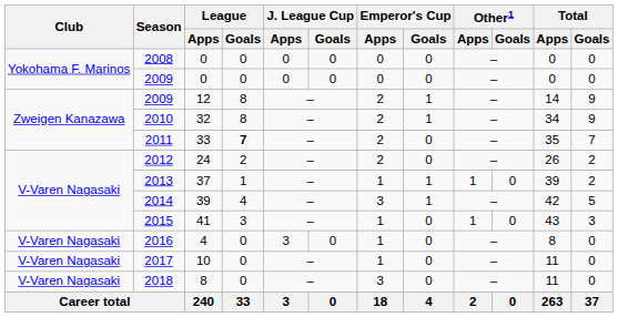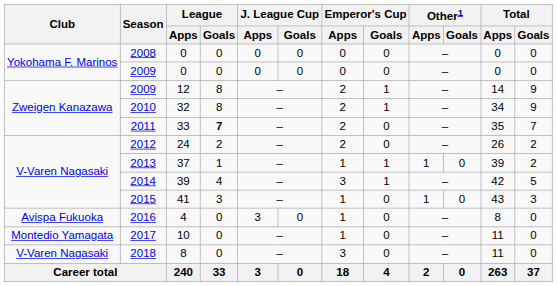 <table class="wikitable" style="text-align: center;">
 <tr>
 <th rowspan="2">Club</th>
 <th rowspan="2">Season</th>
 <th colspan="2">League</th>
 <th colspan="2">J. League Cup</th>
 <th colspan="2">Emperor's Cup</th>
 <th colspan="2">Other<sup><a href='#'>1</a></sup></th>
 <th colspan="2">Total</th>
 </tr>
 <tr>
 <th>Apps</th>
 <th>Goals</th>
 <th>Apps</th>
 <th>Goals</th>
 <th>Apps</th>
 <th>Goals</th>
 <th>Apps</th>
 <th>Goals</th>
 <th>Apps</th>
 <th>Goals</th>
 </tr>
 <tr>
 <td rowspan="2"><a href='#'>Yokohama F. Marinos</a></td>
 <td><a href='#'>2008</a></td>
 <td>0</td>
 <td>0</td>
 <td>0</td>
 <td>0</td>
 <td>0</td>
 <td>0</td>
 <td colspan="2">–</td>
 <td>0</td>
 <td>0</td>
 </tr>
 <tr>
 <td><a href='#'>2009</a></td>
 <td>0</td>
 <td>0</td>
 <td>0</td>
 <td>0</td>
 <td>0</td>
 <td>0</td>
 <td colspan="2">–</td>
 <td>0</td>
 <td>0</td>
 </tr>
 <tr>
 <td rowspan="3"><a href='#'>Zweigen Kanazawa</a></td>
 <td><a href='#'>2009</a></td>
 <td>12</td>
 <td>8</td>
 <td colspan="2">–</td>
 <td>2</td>
 <td>1</td>
 <td colspan="2">–</td>
 <td>14</td>
 <td>9</td>
 </tr>
 <tr>
 <td><a href='#'>2010</a></td>
 <td>32</td>
 <td>8</td>
 <td colspan="2">–</td>
 <td>2</td>
 <td>1</td>
 <td colspan="2">–</td>
 <td>34</td>
 <td>9</td>
 </tr>
 <tr>
 <td><a href='#'>2011</a></td>
 <td>33</td>
 <td><strong>7</strong></td>
 <td colspan="2">–</td>
 <td>2</td>
 <td>0</td>
 <td colspan="2">–</td>
 <td>35</td>
 <td>7</td>
 </tr>
 <tr>
 <td rowspan="4"><a href='#'>V-Varen Nagasaki</a></td>
 <td><a href='#'>2012</a></td>
 <td>24</td>
 <td>2</td>
 <td colspan="2">–</td>
 <td>2</td>
 <td>0</td>
 <td colspan="2">–</td>
 <td>26</td>
 <td>2</td>
 </tr>
 <tr>
 <td><a href='#'>2013</a></td>
 <td>37</td>
 <td>1</td>
 <td colspan="2">–</td>
 <td>1</td>
 <td>1</td>
 <td>1</td>
 <td>0</td>
 <td>39</td>
 <td>2</td>
 </tr>
 <tr>
 <td><a href='#'>2014</a></td>
 <td>39</td>
 <td>4</td>
 <td colspan="2">–</td>
 <td>3</td>
 <td>1</td>
 <td colspan="2">–</td>
 <td>42</td>
 <td>5</td>
 </tr>
 <tr>
 <td><a href='#'>2015</a></td>
 <td>41</td>
 <td>3</td>
 <td colspan="2">–</td>
 <td>1</td>
 <td>0</td>
 <td>1</td>
 <td>0</td>
 <td>43</td>
 <td>3</td>
 </tr>
 <tr>
-<td><a href='#'>V-Varen Nagasaki</a></td>
+<td><a href='#'>Avispa Fukuoka</a></td>
 <td><a href='#'>2016</a></td>
 <td>4</td>
 <td>0</td>
 <td>3</td>
 <td>0</td>
 <td>1</td>
 <td>0</td>
 <td colspan="2">–</td>
 <td>8</td>
 <td>0</td>
 </tr>
 <tr>
-<td><a href='#'>V-Varen Nagasaki</a></td>
+<td rowspan=1><a href='#'>Montedio Yamagata</a></td>
 <td><a href='#'>2017</a></td>
 <td>10</td>
 <td>0</td>
 <td colspan="2">–</td>
 <td>1</td>
 <td>0</td>
 <td colspan="2">–</td>
 <td>11</td>
 <td>0</td>
 </tr>
 <tr>
 <td><a href='#'>V-Varen Nagasaki</a></td>
 <td><a href='#'>2018</a></td>
 <td>8</td>
 <td>0</td>
 <td colspan="2">–</td>
 <td>3</td>
 <td>0</td>
 <td colspan="2">–</td>
 <td>11</td>
 <td>0</td>
 </tr>
 <tr>
 <th colspan="2">Career total</th>
 <th>240</th>
 <th>33</th>
 <th>3</th>
 <th>0</th>
 <th>18</th>
 <th>4</th>
 <th>2</th>
 <th>0</th>
 <th>263</th>
 <th>37</th>
 </tr>
 </table>
